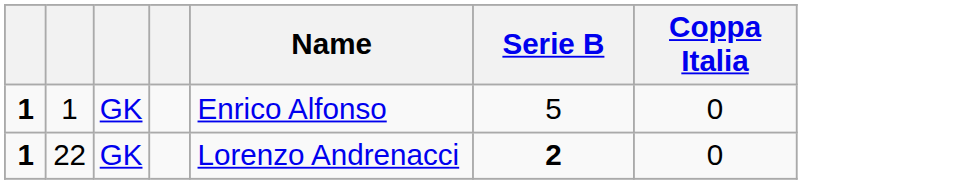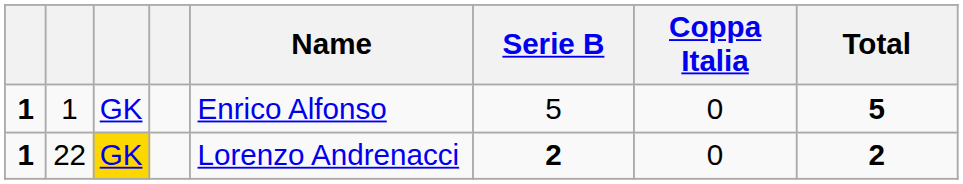 <table class="wikitable" style="text-align:center">
 <tr>
 <th width=15></th>
 <th width=15></th>
 <th width=15></th>
 <th width=15></th>
 <th width=145>Name</th>
 <th width=80><a href='#'>Serie B</a></th>
 <th width=80><a href='#'>Coppa Italia</a></th>
+<th width=80>Total</th>
 </tr>
 <tr>
 <td><strong>1</strong></td>
 <td>1</td>
 <td><a href='#'>GK</a></td>
 <td></td>
 <td align=left><a href='#'>Enrico Alfonso</a></td>
 <td>5</td>
 <td>0</td>
+<td><strong>5</strong></td>
 </tr>
 <tr>
 <td><strong>1</strong></td>
 <td>22</td>
-<td><a href='#'>GK</a></td>
+<td style="background: gold;"><a href='#'>GK</a></td>
 <td></td>
 <td align=left><a href='#'>Lorenzo Andrenacci</a></td>
 <td><strong>2</strong></td>
 <td>0</td>
+<td><strong>2</strong></td>
 </tr>
 </table>
